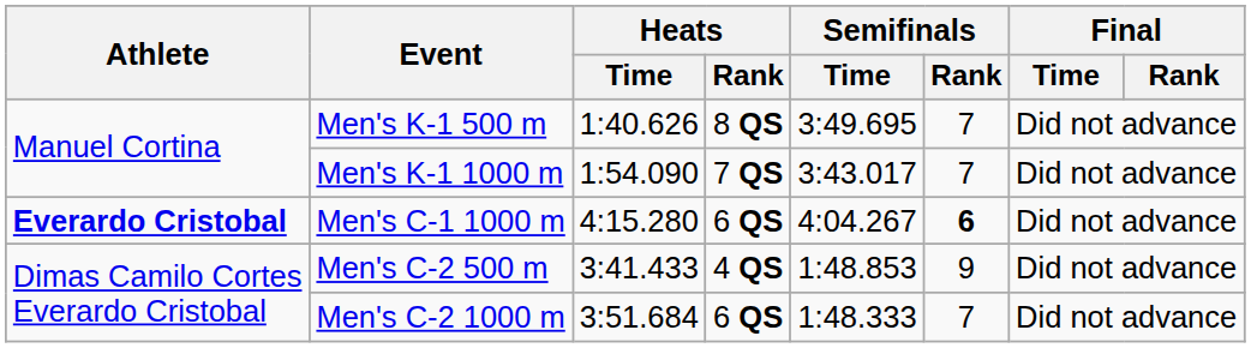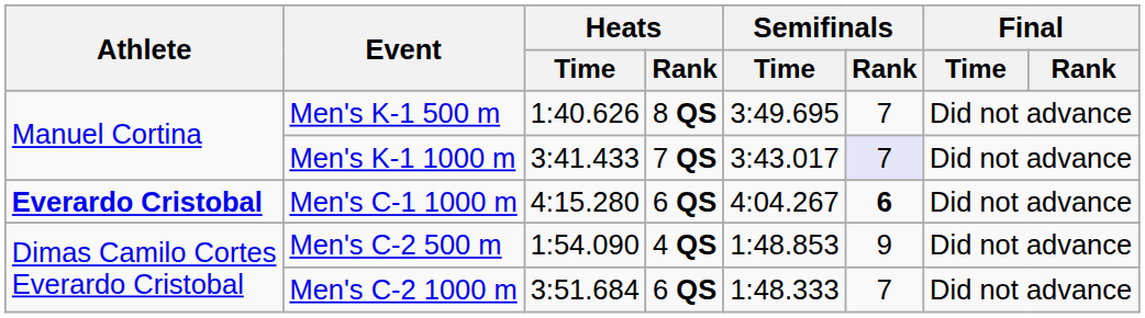 <table class="wikitable" style="font-size:90%">
 <tr>
 <th rowspan=2>Athlete</th>
 <th rowspan=2>Event</th>
 <th colspan=2>Heats</th>
 <th colspan=2>Semifinals</th>
 <th colspan=2>Final</th>
 </tr>
 <tr style="font-size:95%">
 <th>Time</th>
 <th>Rank</th>
 <th>Time</th>
 <th>Rank</th>
 <th>Time</th>
 <th>Rank</th>
 </tr>
 <tr align=center>
 <td align=left rowspan=2><a href='#'>Manuel Cortina</a></td>
 <td align=left><a href='#'>Men's K-1 500 m</a></td>
 <td>1:40.626</td>
 <td>8 <strong>QS</strong></td>
 <td>3:49.695</td>
 <td>7</td>
 <td colspan=2>Did not advance</td>
 </tr>
 <tr align=center>
 <td align=left><a href='#'>Men's K-1 1000 m</a></td>
-<td>1:54.090</td>
+<td>3:41.433</td>
 <td>7 <strong>QS</strong></td>
 <td>3:43.017</td>
-<td>7</td>
+<td style="background: lavender;">7</td>
 <td colspan=2>Did not advance</td>
 </tr>
 <tr align=center>
 <td align=left><strong><a href='#'>Everardo Cristobal</a></strong></td>
 <td align=left><a href='#'>Men's C-1 1000 m</a></td>
 <td>4:15.280</td>
 <td>6 <strong>QS</strong></td>
 <td>4:04.267</td>
 <td><strong>6</strong></td>
 <td colspan=2>Did not advance</td>
 </tr>
 <tr align=center>
 <td align=left rowspan=2><a href='#'>Dimas Camilo Cortes</a><br><a href='#'>Everardo Cristobal</a></td>
 <td align=left><a href='#'>Men's C-2 500 m</a></td>
-<td>3:41.433</td>
+<td>1:54.090</td>
 <td>4 <strong>QS</strong></td>
 <td>1:48.853</td>
 <td>9</td>
 <td colspan=2>Did not advance</td>
 </tr>
 <tr align=center>
 <td align=left><a href='#'>Men's C-2 1000 m</a></td>
 <td>3:51.684</td>
 <td>6 <strong>QS</strong></td>
 <td>1:48.333</td>
 <td>7</td>
 <td colspan=2>Did not advance</td>
 </tr>
 </table>
